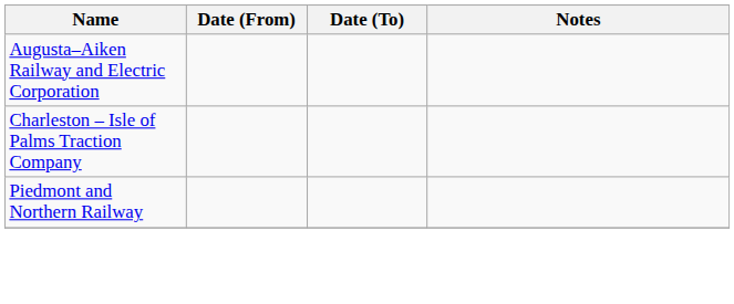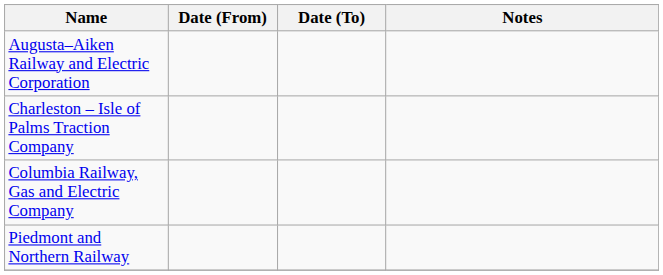 <table class="wikitable sortable" width=100%>
 <tr>
 <th width=15%>Name</th>
 <th width=10%>Date (From)</th>
 <th width=10%>Date (To)</th>
 <th class="unsortable" width=25%>Notes</th>
 </tr>
 <tr>
 <td><a href='#'>Augusta–Aiken Railway and Electric Corporation</a></td>
 <td></td>
 <td></td>
 <td></td>
 </tr>
 <tr>
 <td><a href='#'>Charleston – Isle of Palms Traction Company</a></td>
 <td></td>
 <td></td>
 <td></td>
 </tr>
 <tr>
+<td><a href='#'>Columbia Railway, Gas and Electric Company</a></td>
+<td></td>
+<td></td>
+<td></td>
+</tr>
+<tr>
 <td><a href='#'>Piedmont and Northern Railway</a></td>
 <td></td>
 <td></td>
 <td></td>
 </tr>
 <tr>
 </tr>
 </table>
